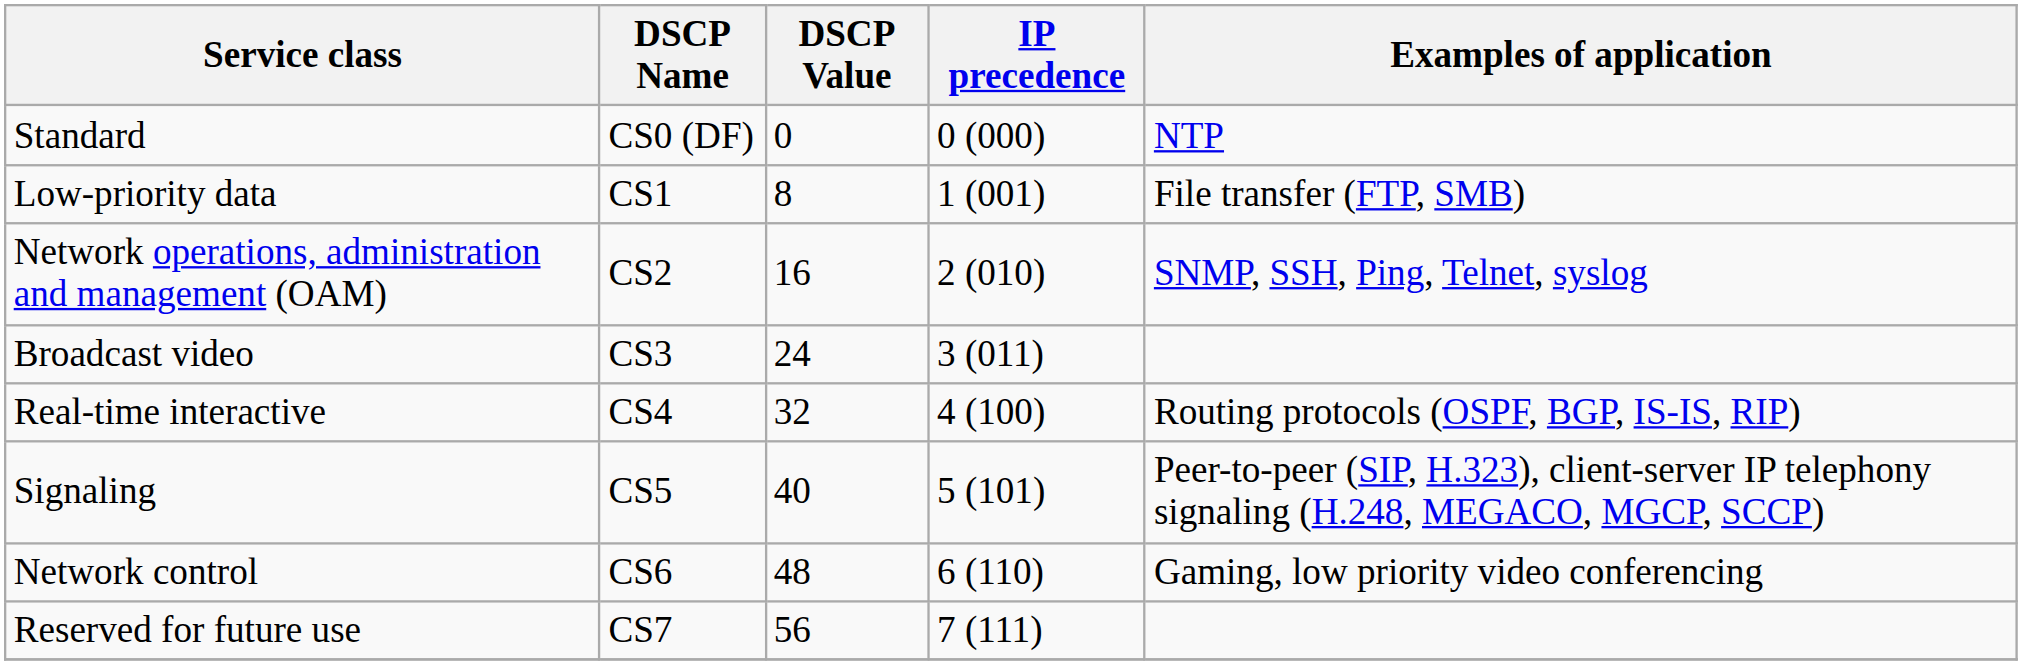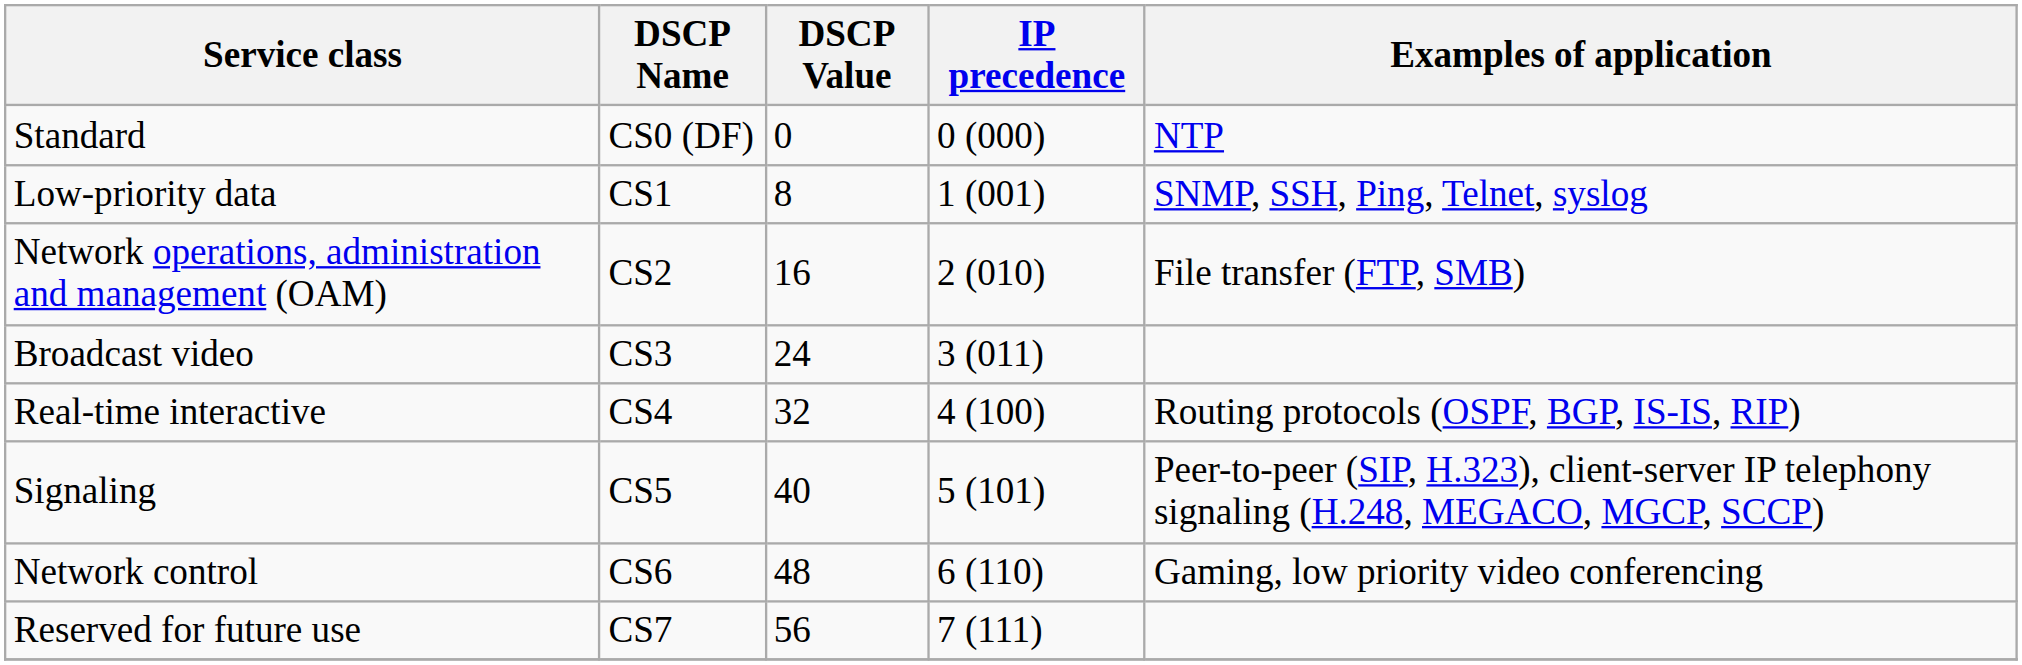 <table class="wikitable">
 <tr>
 <th>Service class</th>
 <th>DSCP Name</th>
 <th>DSCP Value</th>
 <th><a href='#'>IP precedence</a></th>
 <th>Examples of application</th>
 </tr>
 <tr>
 <td>Standard</td>
 <td>CS0 (DF)</td>
 <td>0</td>
 <td>0 (000)</td>
 <td><a href='#'>NTP</a></td>
 </tr>
 <tr>
 <td>Low-priority data</td>
 <td>CS1</td>
 <td>8</td>
 <td>1 (001)</td>
-<td>File transfer (<a href='#'>FTP</a>, <a href='#'>SMB</a>)</td>
+<td><a href='#'>SNMP</a>, <a href='#'>SSH</a>, <a href='#'>Ping</a>, <a href='#'>Telnet</a>, <a href='#'>syslog</a></td>
 </tr>
 <tr>
 <td>Network <a href='#'>operations, administration and management</a> (OAM)</td>
 <td>CS2</td>
 <td>16</td>
 <td>2 (010)</td>
-<td><a href='#'>SNMP</a>, <a href='#'>SSH</a>, <a href='#'>Ping</a>, <a href='#'>Telnet</a>, <a href='#'>syslog</a></td>
+<td>File transfer (<a href='#'>FTP</a>, <a href='#'>SMB</a>)</td>
 </tr>
 <tr>
 <td>Broadcast video</td>
 <td>CS3</td>
 <td>24</td>
 <td>3 (011)</td>
 <td></td>
 </tr>
 <tr>
 <td>Real-time interactive</td>
 <td>CS4</td>
 <td>32</td>
 <td>4 (100)</td>
 <td>Routing protocols (<a href='#'>OSPF</a>, <a href='#'>BGP</a>, <a href='#'>IS-IS</a>, <a href='#'>RIP</a>)</td>
 </tr>
 <tr>
 <td>Signaling</td>
 <td>CS5</td>
 <td>40</td>
 <td>5 (101)</td>
 <td>Peer-to-peer (<a href='#'>SIP</a>, <a href='#'>H.323</a>), client-server IP telephony signaling (<a href='#'>H.248</a>, <a href='#'>MEGACO</a>, <a href='#'>MGCP</a>, <a href='#'>SCCP</a>)</td>
 </tr>
 <tr>
 <td>Network control</td>
 <td>CS6</td>
 <td>48</td>
 <td>6 (110)</td>
 <td>Gaming, low priority video conferencing</td>
 </tr>
 <tr>
 <td>Reserved for future use</td>
 <td>CS7</td>
 <td>56</td>
 <td>7 (111)</td>
 <td></td>
 </tr>
 <tr>
 </tr>
 </table>
